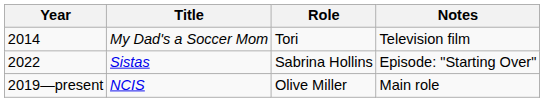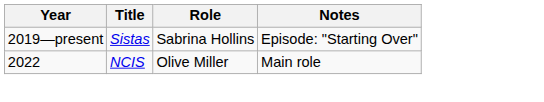 <table class="wikitable sortable">
 <tr>
 <th>Year</th>
 <th>Title</th>
 <th>Role</th>
 <th class="unsortable">Notes</th>
 </tr>
 <tr>
-<td>2014</td>
-<td><em>My Dad's a Soccer Mom</em></td>
-<td>Tori</td>
-<td>Television film</td>
-</tr>
-<tr>
-<td>2022</td>
+<td>2019—present</td>
 <td><em><a href='#'>Sistas</a></em></td>
 <td>Sabrina Hollins</td>
 <td>Episode: "Starting Over"</td>
 </tr>
 <tr>
-<td>2019—present</td>
+<td>2022</td>
 <td><em><a href='#'>NCIS</a></em></td>
 <td>Olive Miller</td>
 <td>Main role</td>
 </tr>
 </table>
